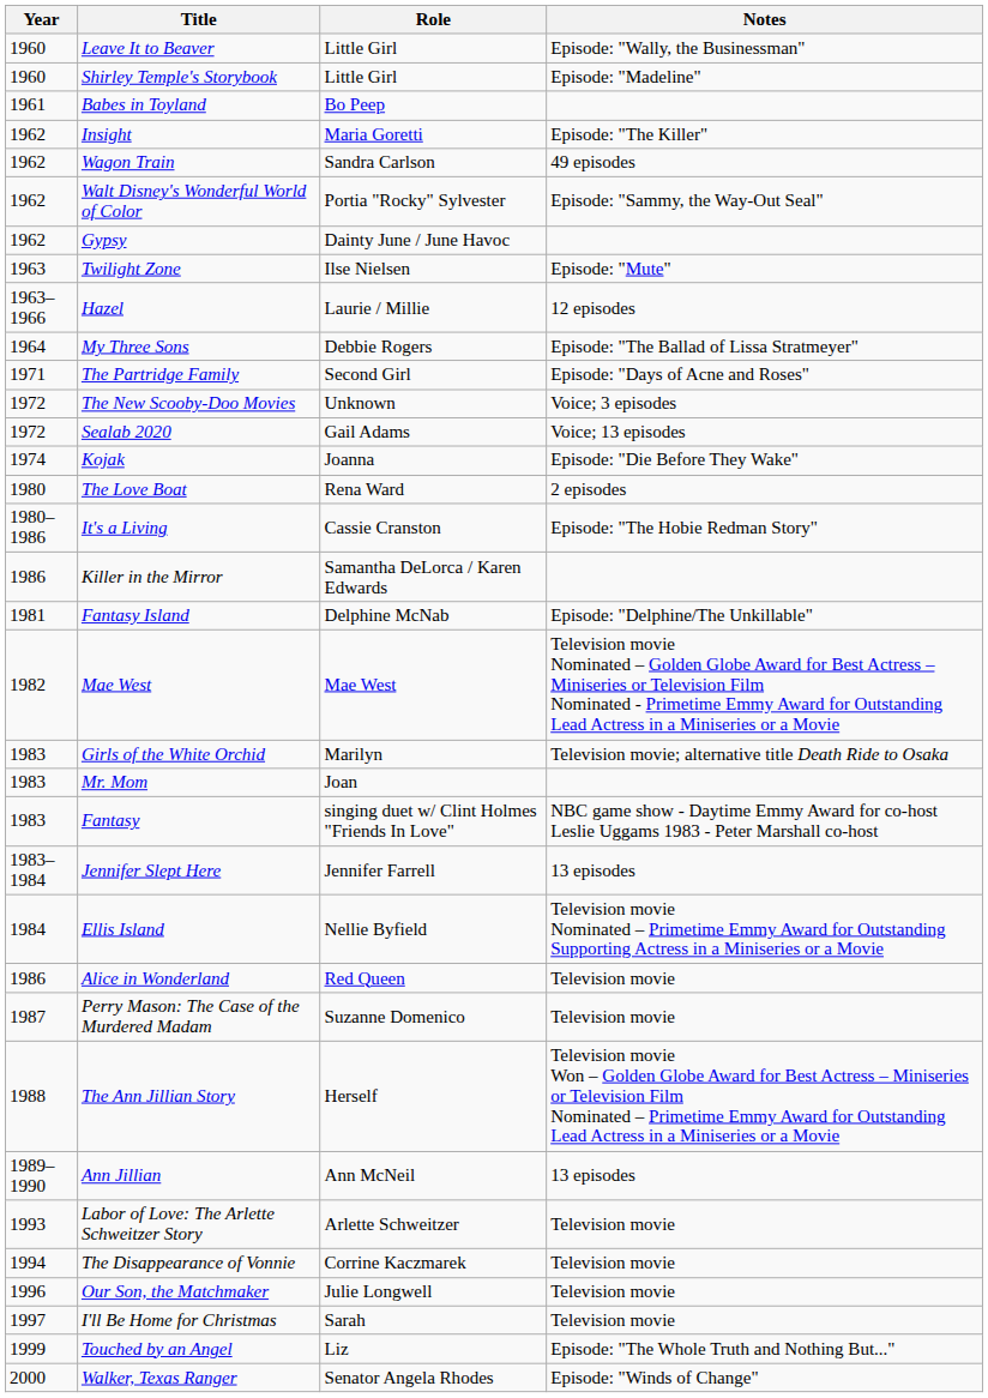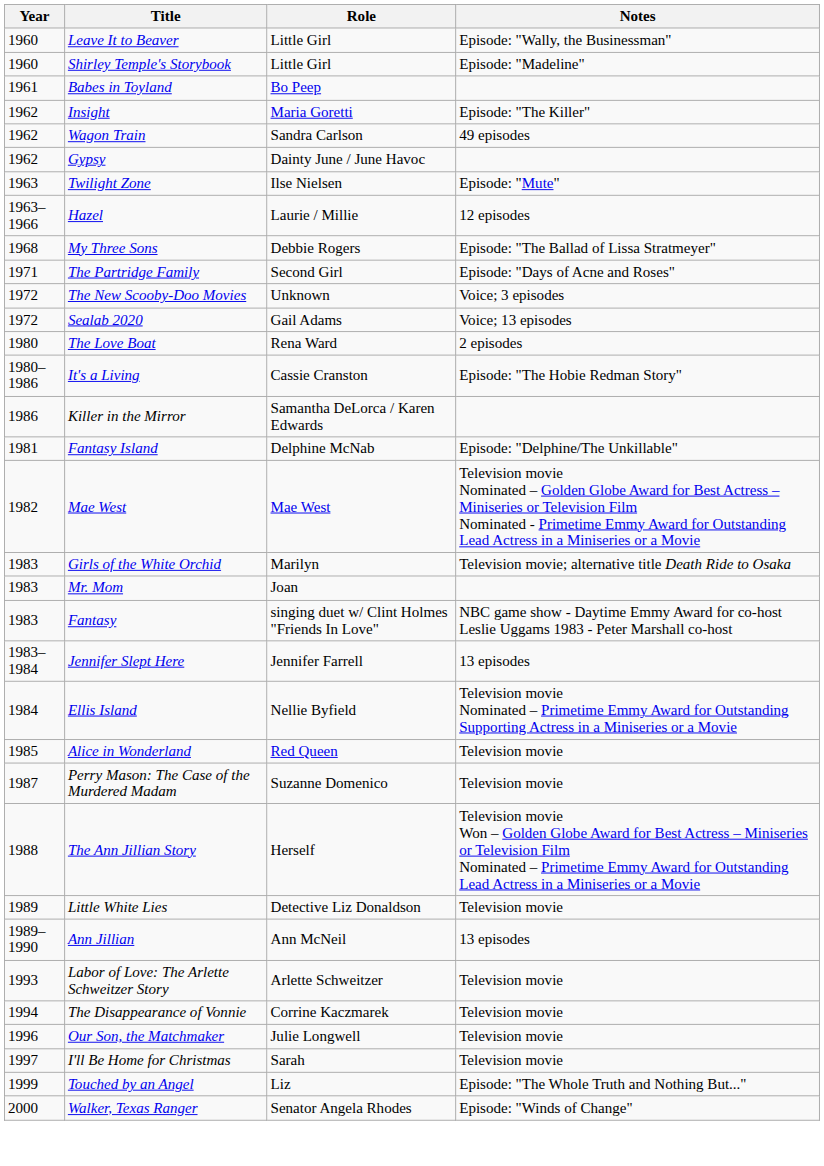 <table class="wikitable sortable">
 <tr>
 <th>Year</th>
 <th>Title</th>
 <th>Role</th>
 <th class="unsortable">Notes</th>
 </tr>
 <tr>
 <td>1960</td>
 <td><em><a href='#'>Leave It to Beaver</a></em></td>
 <td>Little Girl</td>
 <td>Episode: "Wally, the Businessman"</td>
 </tr>
 <tr>
 <td>1960</td>
 <td><em><a href='#'>Shirley Temple's Storybook</a></em></td>
 <td>Little Girl</td>
 <td>Episode: "Madeline"</td>
 </tr>
 <tr>
 <td>1961</td>
 <td><em><a href='#'>Babes in Toyland</a></em></td>
 <td><a href='#'>Bo Peep</a></td>
 <td></td>
 </tr>
 <tr>
 <td>1962</td>
 <td><em><a href='#'>Insight</a></em></td>
 <td><a href='#'>Maria Goretti</a></td>
 <td>Episode: "The Killer"</td>
 </tr>
 <tr>
 <td>1962</td>
 <td><em><a href='#'>Wagon Train</a></em></td>
 <td>Sandra Carlson</td>
 <td>49 episodes</td>
 </tr>
 <tr>
 <td>1962</td>
-<td><em><a href='#'>Walt Disney's Wonderful World of Color</a></em></td>
-<td>Portia "Rocky" Sylvester</td>
-<td>Episode: "Sammy, the Way-Out Seal"</td>
-</tr>
-<tr>
-<td>1962</td>
 <td><em><a href='#'>Gypsy</a></em></td>
 <td>Dainty June / June Havoc</td>
 <td></td>
 </tr>
 <tr>
 <td>1963</td>
 <td><em><a href='#'>Twilight Zone</a></em></td>
 <td>Ilse Nielsen</td>
 <td>Episode: "<a href='#'>Mute</a>"</td>
 </tr>
 <tr>
 <td>1963–1966</td>
 <td><em><a href='#'>Hazel</a></em></td>
 <td>Laurie / Millie</td>
 <td>12 episodes</td>
 </tr>
 <tr>
-<td>1964</td>
+<td>1968</td>
 <td><em><a href='#'>My Three Sons</a></em></td>
 <td>Debbie Rogers</td>
 <td>Episode: "The Ballad of Lissa Stratmeyer"</td>
 </tr>
 <tr>
 <td>1971</td>
 <td><em><a href='#'>The Partridge Family</a></em></td>
 <td>Second Girl</td>
 <td>Episode: "Days of Acne and Roses"</td>
 </tr>
 <tr>
 <td>1972</td>
 <td><em><a href='#'>The New Scooby-Doo Movies</a></em></td>
 <td>Unknown</td>
 <td>Voice; 3 episodes</td>
 </tr>
 <tr>
 <td>1972</td>
 <td><em><a href='#'>Sealab 2020</a></em></td>
 <td>Gail Adams</td>
 <td>Voice; 13 episodes</td>
-</tr>
-<tr>
-<td>1974</td>
-<td><em><a href='#'>Kojak</a></em></td>
-<td>Joanna</td>
-<td>Episode: "Die Before They Wake"</td>
 </tr>
 <tr>
 <td>1980</td>
 <td><em><a href='#'>The Love Boat</a></em></td>
 <td>Rena Ward</td>
 <td>2 episodes</td>
 </tr>
 <tr>
 <td>1980–1986</td>
 <td><em><a href='#'>It's a Living</a></em></td>
 <td>Cassie Cranston</td>
 <td>Episode: "The Hobie Redman Story"</td>
 </tr>
 <tr>
 <td>1986</td>
 <td><em>Killer in the Mirror</em></td>
 <td>Samantha DeLorca / Karen Edwards</td>
 <td></td>
 </tr>
 <tr>
 <td>1981</td>
 <td><em><a href='#'>Fantasy Island</a></em></td>
 <td>Delphine McNab</td>
 <td>Episode: "Delphine/The Unkillable"</td>
 </tr>
 <tr>
 <td>1982</td>
 <td><em><a href='#'>Mae West</a></em></td>
 <td><a href='#'>Mae West</a></td>
 <td>Television movie<br>Nominated – <a href='#'>Golden Globe Award for Best Actress – Miniseries or Television Film</a><br>Nominated - <a href='#'>Primetime Emmy Award for Outstanding Lead Actress in a Miniseries or a Movie</a></td>
 </tr>
 <tr>
 <td>1983</td>
 <td><em><a href='#'>Girls of the White Orchid</a></em></td>
 <td>Marilyn</td>
 <td>Television movie; alternative title <em>Death Ride to Osaka</em></td>
 </tr>
 <tr>
 <td>1983</td>
 <td><em><a href='#'>Mr. Mom</a></em></td>
 <td>Joan</td>
 <td></td>
 </tr>
 <tr>
 <td>1983</td>
 <td><em><a href='#'>Fantasy</a></em></td>
 <td>singing duet w/ Clint Holmes "Friends In Love"</td>
 <td>NBC game show - Daytime Emmy Award for co-host Leslie Uggams 1983 - Peter Marshall co-host</td>
 </tr>
 <tr>
 <td>1983–1984</td>
 <td><em><a href='#'>Jennifer Slept Here</a></em></td>
 <td>Jennifer Farrell</td>
 <td>13 episodes</td>
 </tr>
 <tr>
 <td>1984</td>
 <td><em><a href='#'>Ellis Island</a></em></td>
 <td>Nellie Byfield</td>
 <td>Television movie<br>Nominated – <a href='#'>Primetime Emmy Award for Outstanding Supporting Actress in a Miniseries or a Movie</a></td>
 </tr>
 <tr>
-<td>1986</td>
+<td>1985</td>
 <td><em><a href='#'>Alice in Wonderland</a></em></td>
 <td><a href='#'>Red Queen</a></td>
 <td>Television movie</td>
 </tr>
 <tr>
 <td>1987</td>
 <td><em>Perry Mason: The Case of the Murdered Madam</em></td>
 <td>Suzanne Domenico</td>
 <td>Television movie</td>
 </tr>
 <tr>
 <td>1988</td>
 <td><em><a href='#'>The Ann Jillian Story</a></em></td>
 <td>Herself</td>
 <td>Television movie<br>Won – <a href='#'>Golden Globe Award for Best Actress – Miniseries or Television Film</a><br>Nominated – <a href='#'>Primetime Emmy Award for Outstanding Lead Actress in a Miniseries or a Movie</a></td>
+</tr>
+<tr>
+<td>1989</td>
+<td><em>Little White Lies</em></td>
+<td>Detective Liz Donaldson</td>
+<td>Television movie</td>
 </tr>
 <tr>
 <td>1989–1990</td>
 <td><em><a href='#'>Ann Jillian</a></em></td>
 <td>Ann McNeil</td>
 <td>13 episodes</td>
 </tr>
 <tr>
 <td>1993</td>
 <td><em>Labor of Love: The Arlette Schweitzer Story</em></td>
 <td>Arlette Schweitzer</td>
 <td>Television movie</td>
 </tr>
 <tr>
 <td>1994</td>
 <td><em>The Disappearance of Vonnie</em></td>
 <td>Corrine Kaczmarek</td>
 <td>Television movie</td>
 </tr>
 <tr>
 <td>1996</td>
 <td><em><a href='#'>Our Son, the Matchmaker</a></em></td>
 <td>Julie Longwell</td>
 <td>Television movie</td>
 </tr>
 <tr>
 <td>1997</td>
 <td><em>I'll Be Home for Christmas</em></td>
 <td>Sarah</td>
 <td>Television movie</td>
 </tr>
 <tr>
 <td>1999</td>
 <td><em><a href='#'>Touched by an Angel</a></em></td>
 <td>Liz</td>
 <td>Episode: "The Whole Truth and Nothing But..."</td>
 </tr>
 <tr>
 <td>2000</td>
 <td><em><a href='#'>Walker, Texas Ranger</a></em></td>
 <td>Senator Angela Rhodes</td>
 <td>Episode: "Winds of Change"</td>
 </tr>
 </table>
